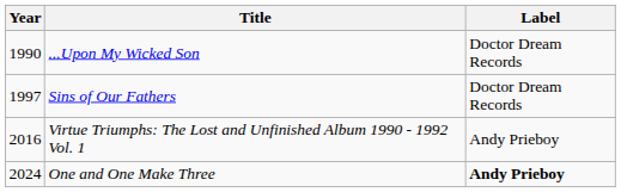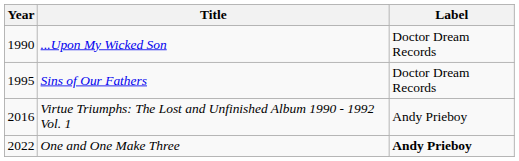 <table class="wikitable sortable">
 <tr>
 <th>Year</th>
 <th>Title</th>
 <th>Label</th>
 </tr>
 <tr>
 <td>1990</td>
 <td><em><a href='#'>...Upon My Wicked Son</a></em></td>
 <td>Doctor Dream Records</td>
 </tr>
 <tr>
-<td>1997</td>
+<td>1995</td>
 <td><em><a href='#'>Sins of Our Fathers</a></em></td>
 <td>Doctor Dream Records</td>
 </tr>
 <tr>
 <td>2016</td>
 <td><em>Virtue Triumphs: The Lost and Unfinished Album 1990 - 1992 Vol. 1</em></td>
 <td>Andy Prieboy</td>
 </tr>
 <tr>
-<td>2024</td>
+<td>2022</td>
 <td><em>One and One Make Three</em></td>
 <td><strong>Andy Prieboy</strong></td>
 </tr>
 </table>
